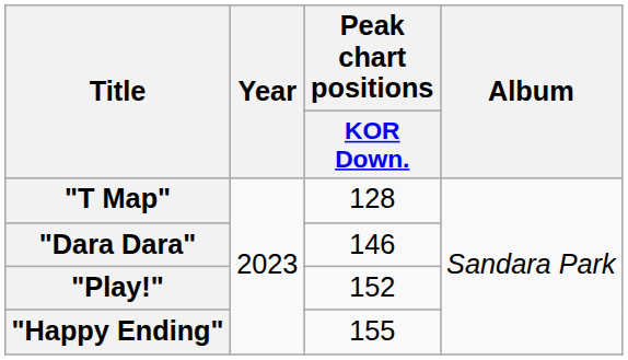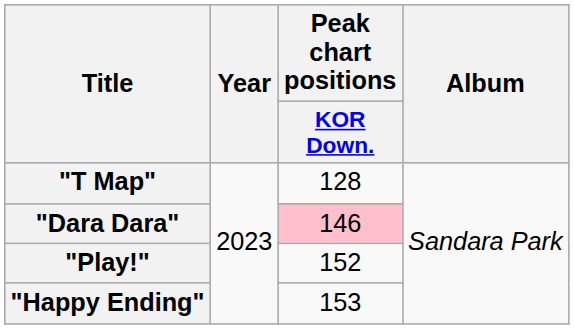 <table class="wikitable plainrowheaders" style="text-align:center">
 <tr>
 <th scope="col" rowspan="2">Title</th>
 <th scope="col" rowspan="2">Year</th>
 <th colspan="1" scope="col">Peak chart positions</th>
 <th scope="col" rowspan="2">Album</th>
 </tr>
 <tr>
 <th scope="col" style="font-size:90%; width:2.6em"><a href='#'>KOR<br>Down.</a><br></th>
 </tr>
 <tr>
 <th scope="row">"T Map"</th>
 <td rowspan="4">2023</td>
 <td>128</td>
 <td rowspan="4"><em>Sandara Park</em></td>
 </tr>
 <tr>
 <th scope="row">"Dara Dara"</th>
-<td>146</td>
+<td style="background: pink;">146</td>
 </tr>
 <tr>
 <th scope="row">"Play!"</th>
 <td>152</td>
 </tr>
 <tr>
 <th scope="row">"Happy Ending"</th>
-<td>155</td>
+<td>153</td>
 </tr>
 </table>
